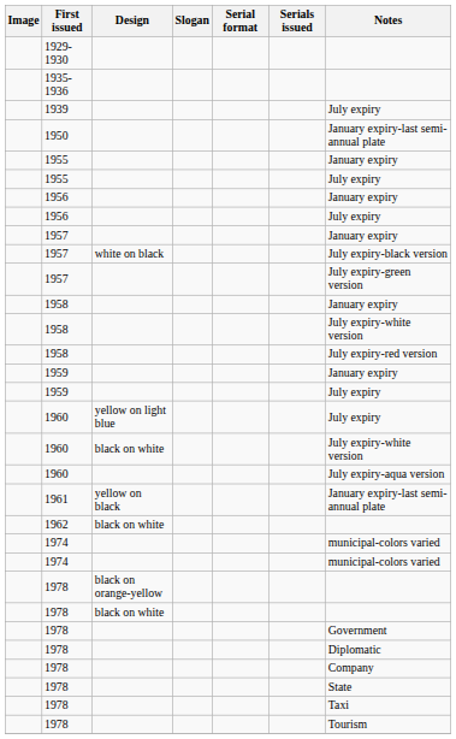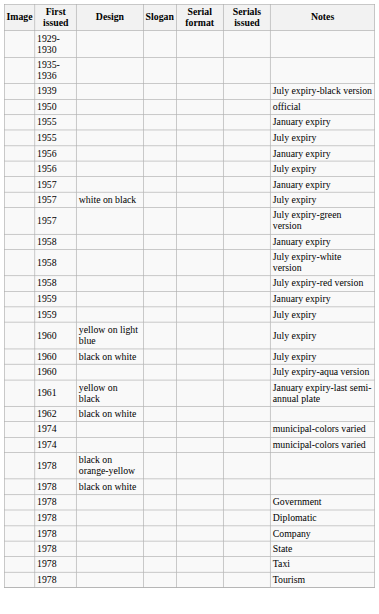 <table class="wikitable">
 <tr>
 <th>Image</th>
 <th>First issued</th>
 <th>Design</th>
 <th>Slogan</th>
 <th>Serial format</th>
 <th>Serials issued</th>
 <th>Notes</th>
 </tr>
 <tr>
 <td></td>
 <td>1929-1930</td>
 <td></td>
 <td></td>
 <td></td>
 <td></td>
 <td></td>
 </tr>
 <tr>
 <td></td>
 <td>1935-1936</td>
 <td></td>
 <td></td>
 <td></td>
 <td></td>
 <td></td>
 </tr>
 <tr>
 <td></td>
 <td>1939</td>
 <td></td>
 <td></td>
 <td></td>
 <td></td>
-<td>July expiry</td>
+<td>July expiry-black version</td>
 </tr>
 <tr>
 <td></td>
 <td>1950</td>
 <td></td>
 <td></td>
 <td></td>
 <td></td>
-<td>January expiry-last semi-annual plate</td>
+<td>official</td>
 </tr>
 <tr>
 <td></td>
 <td>1955</td>
 <td></td>
 <td></td>
 <td></td>
 <td></td>
 <td>January expiry</td>
 </tr>
 <tr>
 <td></td>
 <td>1955</td>
 <td></td>
 <td></td>
 <td></td>
 <td></td>
 <td>July expiry</td>
 </tr>
 <tr>
 <td></td>
 <td>1956</td>
 <td></td>
 <td></td>
 <td></td>
 <td></td>
 <td>January expiry</td>
 </tr>
 <tr>
 <td></td>
 <td>1956</td>
 <td></td>
 <td></td>
 <td></td>
 <td></td>
 <td>July expiry</td>
 </tr>
 <tr>
 <td></td>
 <td>1957</td>
 <td></td>
 <td></td>
 <td></td>
 <td></td>
 <td>January expiry</td>
 </tr>
 <tr>
 <td></td>
 <td>1957</td>
 <td>white on black</td>
 <td></td>
 <td></td>
 <td></td>
-<td>July expiry-black version</td>
+<td>July expiry</td>
 </tr>
 <tr>
 <td></td>
 <td>1957</td>
 <td></td>
 <td></td>
 <td></td>
 <td></td>
 <td>July expiry-green version</td>
 </tr>
 <tr>
 <td></td>
 <td>1958</td>
 <td></td>
 <td></td>
 <td></td>
 <td></td>
 <td>January expiry</td>
 </tr>
 <tr>
 <td></td>
 <td>1958</td>
 <td></td>
 <td></td>
 <td></td>
 <td></td>
 <td>July expiry-white version</td>
 </tr>
 <tr>
 <td></td>
 <td>1958</td>
 <td></td>
 <td></td>
 <td></td>
 <td></td>
 <td>July expiry-red version</td>
 </tr>
 <tr>
 <td></td>
 <td>1959</td>
 <td></td>
 <td></td>
 <td></td>
 <td></td>
 <td>January expiry</td>
 </tr>
 <tr>
 <td></td>
 <td>1959</td>
 <td></td>
 <td></td>
 <td></td>
 <td></td>
 <td>July expiry</td>
 </tr>
 <tr>
 <td></td>
 <td>1960</td>
 <td>yellow on light blue</td>
 <td></td>
 <td></td>
 <td></td>
 <td>July expiry</td>
 </tr>
 <tr>
 <td></td>
 <td>1960</td>
 <td>black on white</td>
 <td></td>
 <td></td>
 <td></td>
-<td>July expiry-white version</td>
+<td>July expiry</td>
 </tr>
 <tr>
 <td></td>
 <td>1960</td>
 <td></td>
 <td></td>
 <td></td>
 <td></td>
 <td>July expiry-aqua version</td>
 </tr>
 <tr>
 <td></td>
 <td>1961</td>
 <td>yellow on black</td>
 <td></td>
 <td></td>
 <td></td>
 <td>January expiry-last semi-annual plate</td>
 </tr>
 <tr>
 <td></td>
 <td>1962</td>
 <td>black on white</td>
 <td></td>
 <td></td>
 <td></td>
 <td></td>
 </tr>
 <tr>
 <td></td>
 <td>1974</td>
 <td></td>
 <td></td>
 <td></td>
 <td></td>
 <td>municipal-colors varied</td>
 </tr>
 <tr>
 <td></td>
 <td>1974</td>
 <td></td>
 <td></td>
 <td></td>
 <td></td>
 <td>municipal-colors varied</td>
 </tr>
 <tr>
 <td></td>
 <td>1978</td>
 <td>black on orange-yellow</td>
 <td></td>
 <td></td>
 <td></td>
 <td></td>
 </tr>
 <tr>
 <td></td>
 <td>1978</td>
 <td>black on white</td>
 <td></td>
 <td></td>
 <td></td>
 <td></td>
 </tr>
 <tr>
 <td></td>
 <td>1978</td>
 <td></td>
 <td></td>
 <td></td>
 <td></td>
 <td>Government</td>
 </tr>
 <tr>
 <td></td>
 <td>1978</td>
 <td></td>
 <td></td>
 <td></td>
 <td></td>
 <td>Diplomatic</td>
 </tr>
 <tr>
 <td></td>
 <td>1978</td>
 <td></td>
 <td></td>
 <td></td>
 <td></td>
 <td>Company</td>
 </tr>
 <tr>
 <td></td>
 <td>1978</td>
 <td></td>
 <td></td>
 <td></td>
 <td></td>
 <td>State</td>
 </tr>
 <tr>
 <td></td>
 <td>1978</td>
 <td></td>
 <td></td>
 <td></td>
 <td></td>
 <td>Taxi</td>
 </tr>
 <tr>
 <td></td>
 <td>1978</td>
 <td></td>
 <td></td>
 <td></td>
 <td></td>
 <td>Tourism</td>
 </tr>
 <tr>
 </tr>
 </table>
